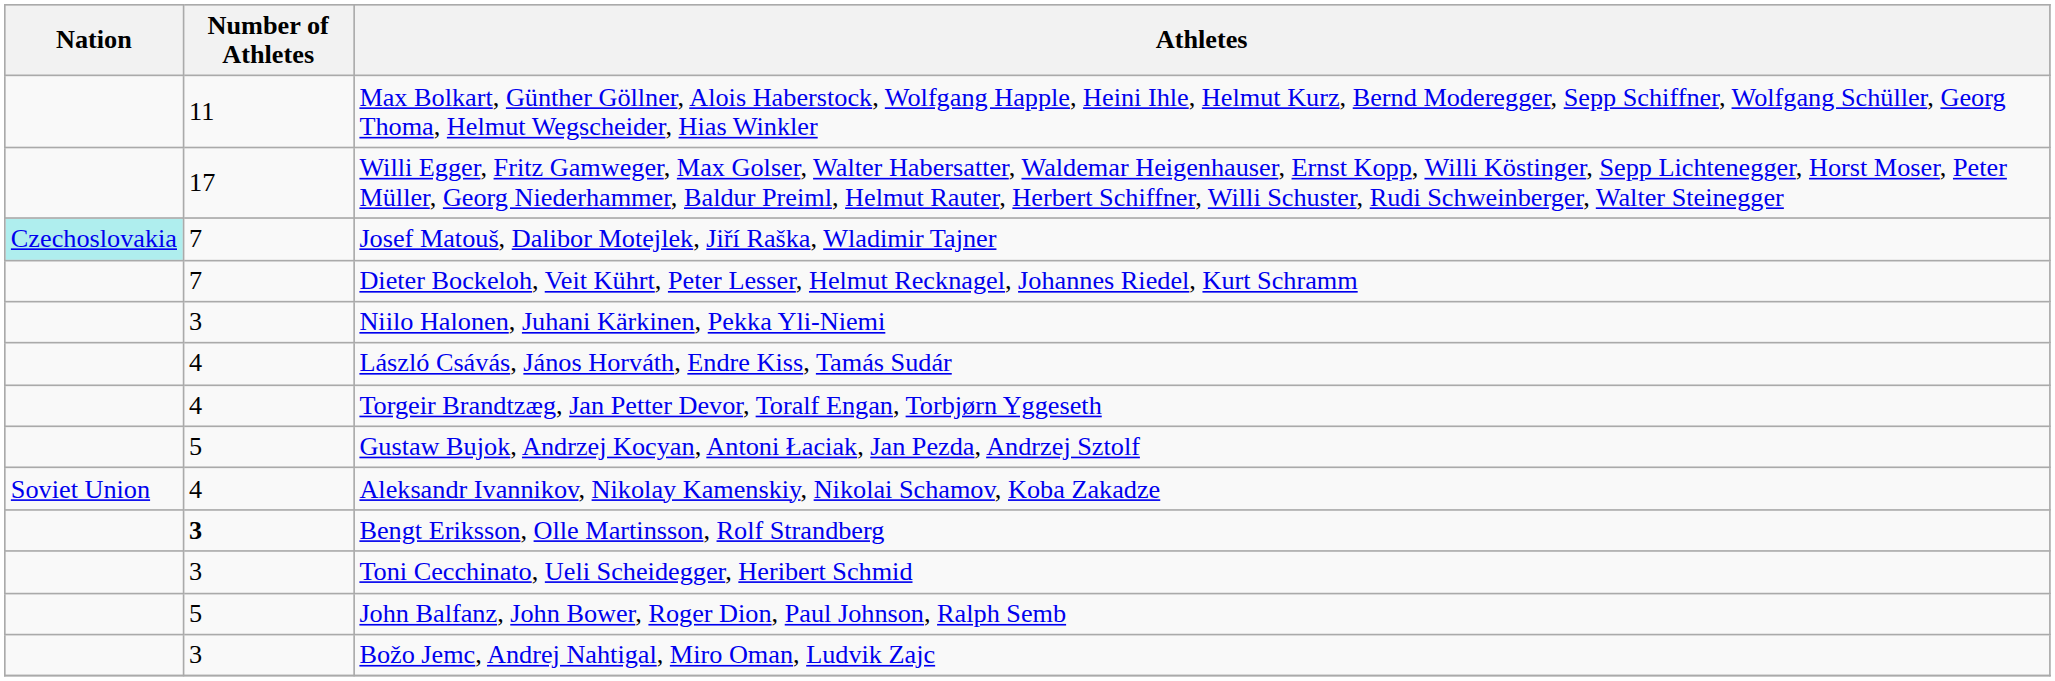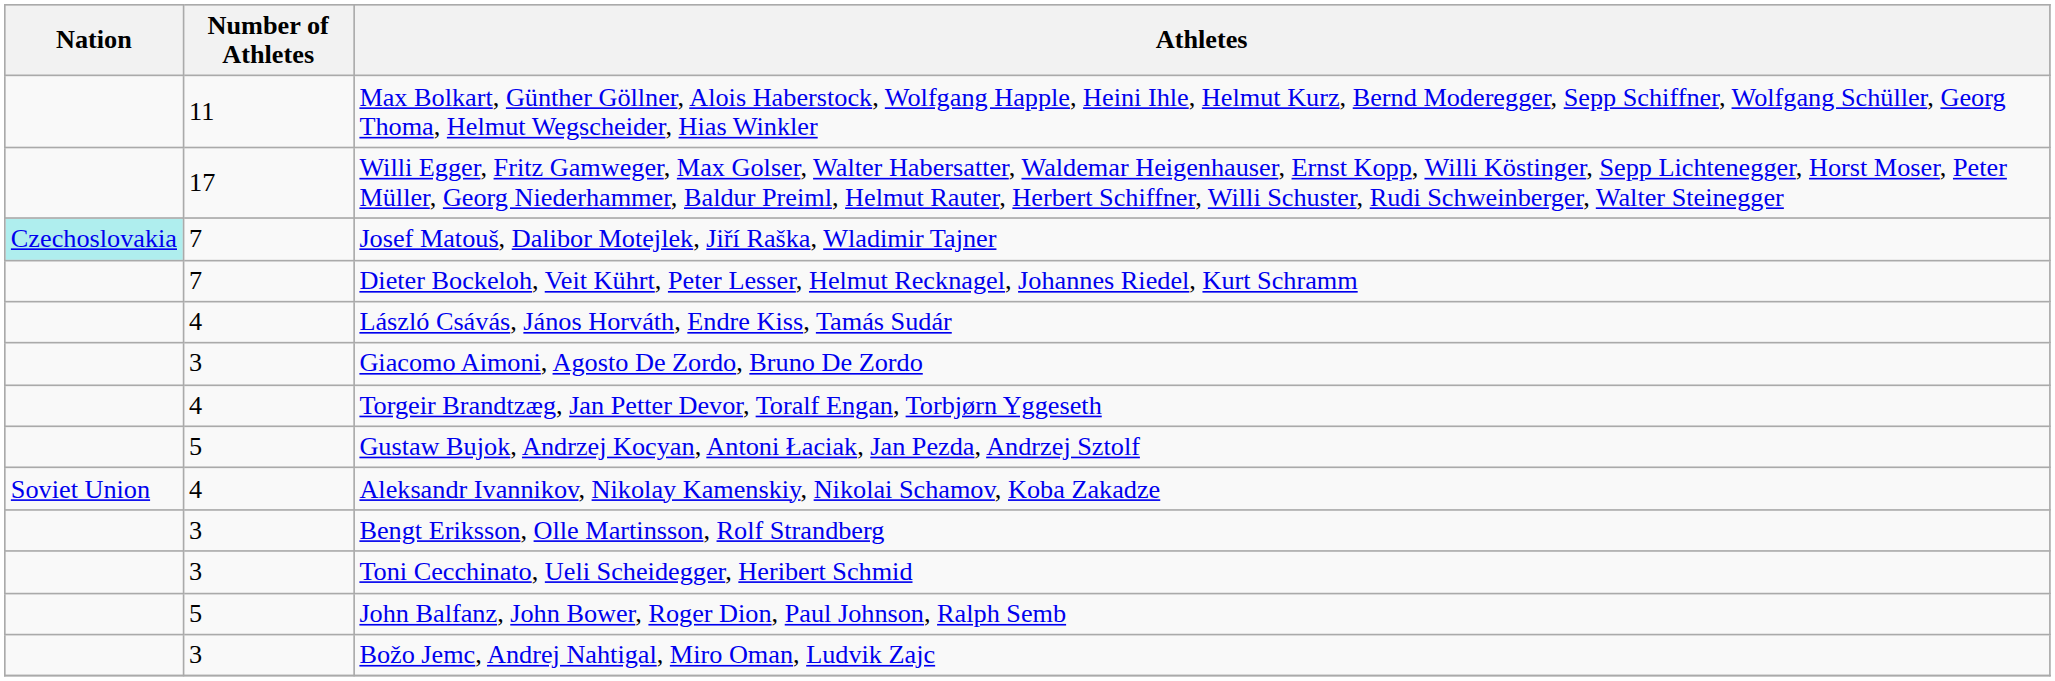 <table class="wikitable sortable">
 <tr>
 <th class="unsortable">Nation</th>
 <th>Number of Athletes</th>
 <th class="unsortable">Athletes</th>
 </tr>
 <tr>
 <td></td>
 <td>11</td>
 <td><a href='#'>Max Bolkart</a>, <a href='#'>Günther Göllner</a>, <a href='#'>Alois Haberstock</a>, <a href='#'>Wolfgang Happle</a>, <a href='#'>Heini Ihle</a>, <a href='#'>Helmut Kurz</a>, <a href='#'>Bernd Moderegger</a>, <a href='#'>Sepp Schiffner</a>, <a href='#'>Wolfgang Schüller</a>, <a href='#'>Georg Thoma</a>, <a href='#'>Helmut Wegscheider</a>,  <a href='#'>Hias Winkler</a></td>
 </tr>
 <tr>
 <td></td>
 <td>17</td>
 <td><a href='#'>Willi Egger</a>, <a href='#'>Fritz Gamweger</a>, <a href='#'>Max Golser</a>, <a href='#'>Walter Habersatter</a>, <a href='#'>Waldemar Heigenhauser</a>, <a href='#'>Ernst Kopp</a>, <a href='#'>Willi Köstinger</a>, <a href='#'>Sepp Lichtenegger</a>, <a href='#'>Horst Moser</a>, <a href='#'>Peter Müller</a>, <a href='#'>Georg Niederhammer</a>, <a href='#'>Baldur Preiml</a>, <a href='#'>Helmut Rauter</a>, <a href='#'>Herbert Schiffner</a>, <a href='#'>Willi Schuster</a>, <a href='#'>Rudi Schweinberger</a>, <a href='#'>Walter Steinegger</a></td>
 </tr>
 <tr>
 <td style="background: paleturquoise;"> <a href='#'>Czechoslovakia</a></td>
 <td>7</td>
 <td><a href='#'>Josef Matouš</a>, <a href='#'>Dalibor Motejlek</a>, <a href='#'>Jiří Raška</a>, <a href='#'>Wladimir Tajner</a></td>
 </tr>
 <tr>
 <td></td>
 <td>7</td>
 <td><a href='#'>Dieter Bockeloh</a>, <a href='#'>Veit Kührt</a>, <a href='#'>Peter Lesser</a>, <a href='#'>Helmut Recknagel</a>, <a href='#'>Johannes Riedel</a>, <a href='#'>Kurt Schramm</a></td>
 </tr>
 <tr>
 <td></td>
-<td>3</td>
-<td><a href='#'>Niilo Halonen</a>, <a href='#'>Juhani Kärkinen</a>, <a href='#'>Pekka Yli-Niemi</a></td>
+<td>4</td>
+<td><a href='#'>László Csávás</a>, <a href='#'>János Horváth</a>, <a href='#'>Endre Kiss</a>, <a href='#'>Tamás Sudár</a></td>
 </tr>
 <tr>
 <td></td>
-<td>4</td>
-<td><a href='#'>László Csávás</a>, <a href='#'>János Horváth</a>, <a href='#'>Endre Kiss</a>, <a href='#'>Tamás Sudár</a></td>
+<td>3</td>
+<td><a href='#'>Giacomo Aimoni</a>, <a href='#'>Agosto De Zordo</a>, <a href='#'>Bruno De Zordo</a></td>
 </tr>
 <tr>
 <td></td>
 <td>4</td>
 <td><a href='#'>Torgeir Brandtzæg</a>, <a href='#'>Jan Petter Devor</a>, <a href='#'>Toralf Engan</a>, <a href='#'>Torbjørn Yggeseth</a></td>
 </tr>
 <tr>
 <td></td>
 <td>5</td>
 <td><a href='#'>Gustaw Bujok</a>, <a href='#'>Andrzej Kocyan</a>, <a href='#'>Antoni Łaciak</a>, <a href='#'>Jan Pezda</a>, <a href='#'>Andrzej Sztolf</a></td>
 </tr>
 <tr>
 <td> <a href='#'>Soviet Union</a></td>
 <td>4</td>
 <td><a href='#'>Aleksandr Ivannikov</a>, <a href='#'>Nikolay Kamenskiy</a>, <a href='#'>Nikolai Schamov</a>, <a href='#'>Koba Zakadze</a></td>
 </tr>
 <tr>
 <td></td>
-<td><strong>3</strong></td>
+<td>3</td>
 <td><a href='#'>Bengt Eriksson</a>, <a href='#'>Olle Martinsson</a>, <a href='#'>Rolf Strandberg</a></td>
 </tr>
 <tr>
 <td></td>
 <td>3</td>
 <td><a href='#'>Toni Cecchinato</a>, <a href='#'>Ueli Scheidegger</a>, <a href='#'>Heribert Schmid</a></td>
 </tr>
 <tr>
 <td></td>
 <td>5</td>
 <td><a href='#'>John Balfanz</a>, <a href='#'>John Bower</a>, <a href='#'>Roger Dion</a>, <a href='#'>Paul Johnson</a>, <a href='#'>Ralph Semb</a></td>
 </tr>
 <tr>
 <td></td>
 <td>3</td>
 <td><a href='#'>Božo Jemc</a>, <a href='#'>Andrej Nahtigal</a>, <a href='#'>Miro Oman</a>, <a href='#'>Ludvik Zajc</a></td>
 </tr>
 <tr>
 </tr>
 </table>
